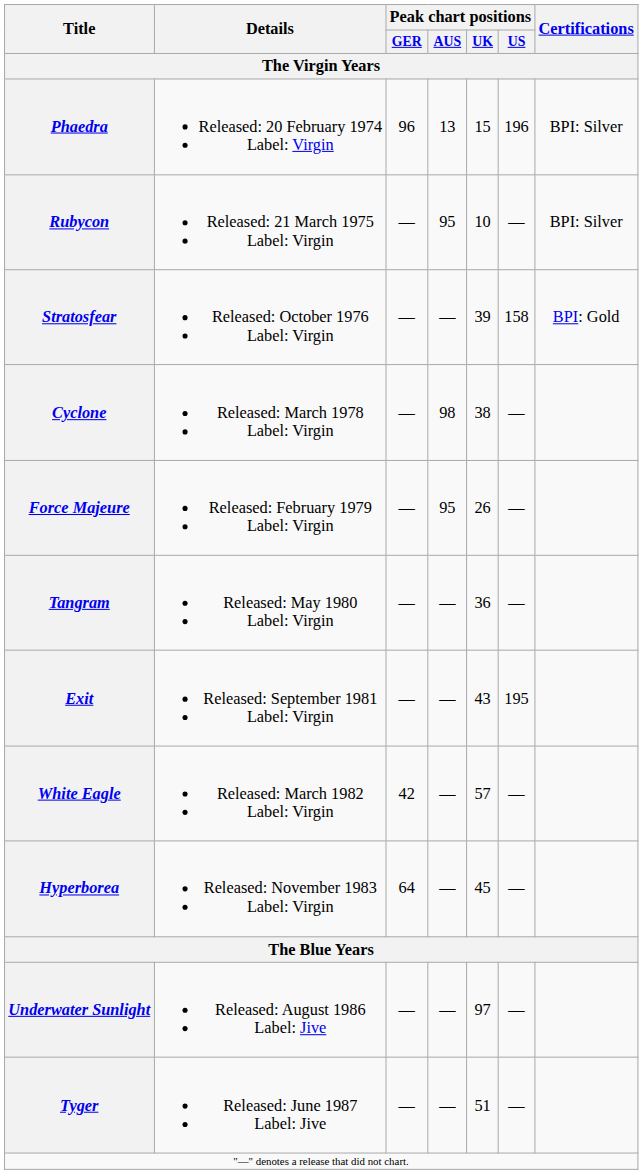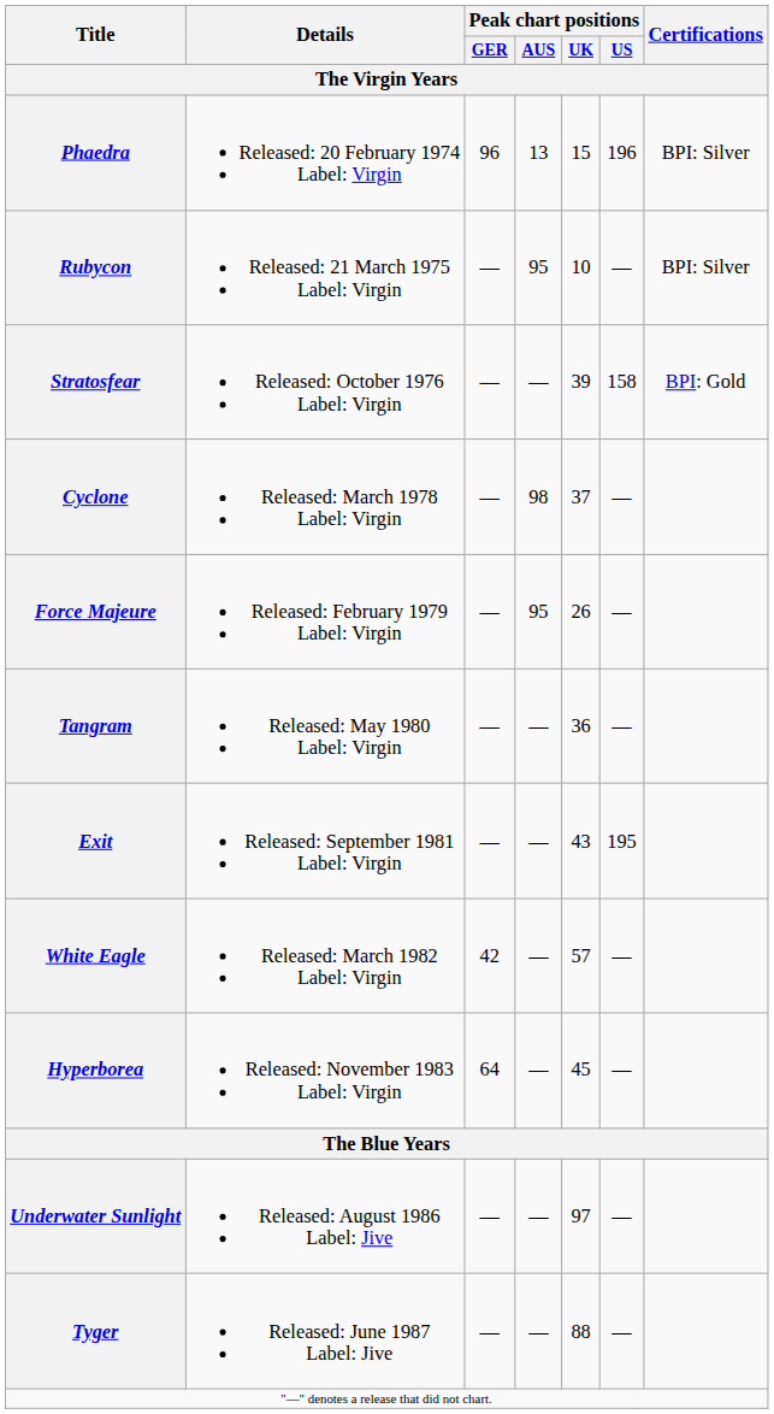 <table class="wikitable sortable plainrowheaders" style="text-align:center;">
 <tr>
 <th rowspan="2">Title</th>
 <th rowspan="2">Details</th>
 <th colspan="4">Peak chart positions</th>
 <th rowspan="2"><a href='#'>Certifications</a></th>
 </tr>
 <tr>
 <th scope="col" style="font-size:85%;"><a href='#'>GER</a><br></th>
 <th scope="col" style="font-size:85%;"><a href='#'>AUS</a></th>
 <th scope="col" style="font-size:85%;"><a href='#'>UK</a><br></th>
 <th scope="col" style="font-size:85%;"><a href='#'>US</a><br></th>
 </tr>
 <tr>
 <th colspan="7">The Virgin Years</th>
 </tr>
 <tr>
 <th scope="row"><em><a href='#'>Phaedra</a></em></th>
 <td><br><ul><li>Released: 20 February 1974</li><li>Label: <a href='#'>Virgin</a></li></ul></td>
 <td>96</td>
 <td>13</td>
 <td>15</td>
 <td>196</td>
 <td>BPI: Silver</td>
 </tr>
 <tr>
 <th scope="row"><em><a href='#'>Rubycon</a></em></th>
 <td><br><ul><li>Released: 21 March 1975</li><li>Label: Virgin</li></ul></td>
 <td>―</td>
 <td>95</td>
 <td>10</td>
 <td>―</td>
 <td>BPI: Silver</td>
 </tr>
 <tr>
 <th scope="row"><em><a href='#'>Stratosfear</a></em></th>
 <td><br><ul><li>Released: October 1976</li><li>Label: Virgin</li></ul></td>
 <td>―</td>
 <td>―</td>
 <td>39</td>
 <td>158</td>
 <td><a href='#'>BPI</a>: Gold</td>
 </tr>
 <tr>
 <th scope="row"><em><a href='#'>Cyclone</a></em></th>
 <td><br><ul><li>Released: March 1978</li><li>Label: Virgin</li></ul></td>
 <td>―</td>
 <td>98</td>
-<td>38</td>
+<td>37</td>
 <td>―</td>
 <td></td>
 </tr>
 <tr>
 <th scope="row"><em><a href='#'>Force Majeure</a></em></th>
 <td><br><ul><li>Released: February 1979</li><li>Label: Virgin</li></ul></td>
 <td>―</td>
 <td>95</td>
 <td>26</td>
 <td>―</td>
 <td></td>
 </tr>
 <tr>
 <th scope="row"><em><a href='#'>Tangram</a></em></th>
 <td><br><ul><li>Released: May 1980</li><li>Label: Virgin</li></ul></td>
 <td>―</td>
 <td>―</td>
 <td>36</td>
 <td>―</td>
 <td></td>
 </tr>
 <tr>
 <th scope="row"><em><a href='#'>Exit</a></em></th>
 <td><br><ul><li>Released: September 1981</li><li>Label: Virgin</li></ul></td>
 <td>―</td>
 <td>―</td>
 <td>43</td>
 <td>195</td>
 <td></td>
 </tr>
 <tr>
 <th scope="row"><em><a href='#'>White Eagle</a></em></th>
 <td><br><ul><li>Released: March 1982</li><li>Label: Virgin</li></ul></td>
 <td>42</td>
 <td>―</td>
 <td>57</td>
 <td>―</td>
 <td></td>
 </tr>
 <tr>
 <th scope="row"><em><a href='#'>Hyperborea</a></em></th>
 <td><br><ul><li>Released: November 1983</li><li>Label: Virgin</li></ul></td>
 <td>64</td>
 <td>―</td>
 <td>45</td>
 <td>―</td>
 <td></td>
 </tr>
 <tr>
 <th colspan="7">The Blue Years</th>
 </tr>
 <tr>
 <th scope="row"><em><a href='#'>Underwater Sunlight</a></em></th>
 <td><br><ul><li>Released: August 1986</li><li>Label: <a href='#'>Jive</a></li></ul></td>
 <td>―</td>
 <td>―</td>
 <td>97</td>
 <td>―</td>
 <td></td>
 </tr>
 <tr>
 <th scope="row"><em><a href='#'>Tyger</a></em></th>
 <td><br><ul><li>Released: June 1987</li><li>Label: Jive</li></ul></td>
 <td>―</td>
 <td>―</td>
-<td>51</td>
+<td>88</td>
 <td>―</td>
 <td></td>
 </tr>
 <tr>
 <td colspan="8" style="font-size:8pt;">"―" denotes a release that did not chart.</td>
 </tr>
 </table>
